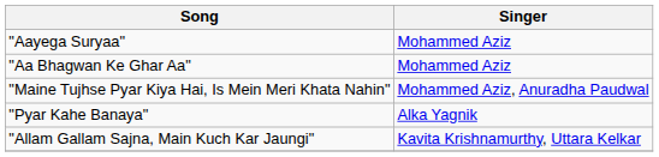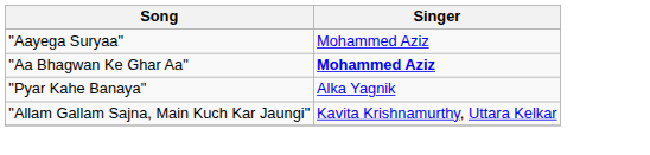 <table class="wikitable">
 <tr>
 <th>Song</th>
 <th>Singer</th>
 </tr>
 <tr>
 <td>"Aayega Suryaa"</td>
 <td><a href='#'>Mohammed Aziz</a></td>
 </tr>
 <tr>
 <td>"Aa Bhagwan Ke Ghar Aa"</td>
-<td><a href='#'>Mohammed Aziz</a></td>
-</tr>
-<tr>
-<td>"Maine Tujhse Pyar Kiya Hai, Is Mein Meri Khata Nahin"</td>
-<td><a href='#'>Mohammed Aziz</a>, <a href='#'>Anuradha Paudwal</a></td>
+<td><strong><a href='#'>Mohammed Aziz</a></strong></td>
 </tr>
 <tr>
 <td>"Pyar Kahe Banaya"</td>
 <td><a href='#'>Alka Yagnik</a></td>
 </tr>
 <tr>
 <td>"Allam Gallam Sajna, Main Kuch Kar Jaungi"</td>
 <td><a href='#'>Kavita Krishnamurthy</a>, <a href='#'>Uttara Kelkar</a></td>
 </tr>
 <tr>
 </tr>
 </table>
